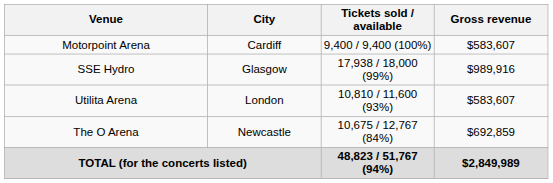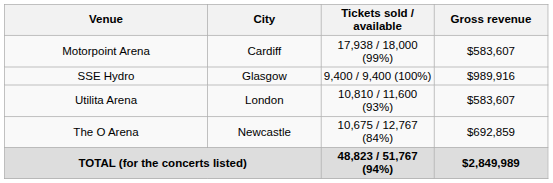 <table class="wikitable" style="text-align:center">
 <tr>
 <th style="width:275px;">Venue</th>
 <th style="width:150px;">City</th>
 <th style="width:150px;">Tickets sold / available</th>
 <th style="width:150px;">Gross revenue</th>
 </tr>
 <tr>
 <td>Motorpoint Arena</td>
 <td>Cardiff</td>
-<td>9,400 / 9,400 (100%)</td>
+<td>17,938 / 18,000 (99%)</td>
 <td>$583,607</td>
 </tr>
 <tr>
 <td>SSE Hydro</td>
 <td>Glasgow</td>
-<td>17,938 / 18,000 (99%)</td>
+<td>9,400 / 9,400 (100%)</td>
 <td>$989,916</td>
 </tr>
 <tr>
 <td>Utilita Arena</td>
 <td>London</td>
 <td>10,810 / 11,600 (93%)</td>
 <td>$583,607</td>
 </tr>
 <tr>
 <td>The O Arena</td>
 <td>Newcastle</td>
 <td>10,675 / 12,767 (84%)</td>
 <td>$692,859</td>
 </tr>
 <tr style="background:#ddd;">
 <td colspan="2"><strong>TOTAL (for the concerts listed)</strong></td>
 <td><strong>48,823 / 51,767 (94%)</strong></td>
 <td><strong>$2,849,989</strong></td>
 </tr>
 </table>
